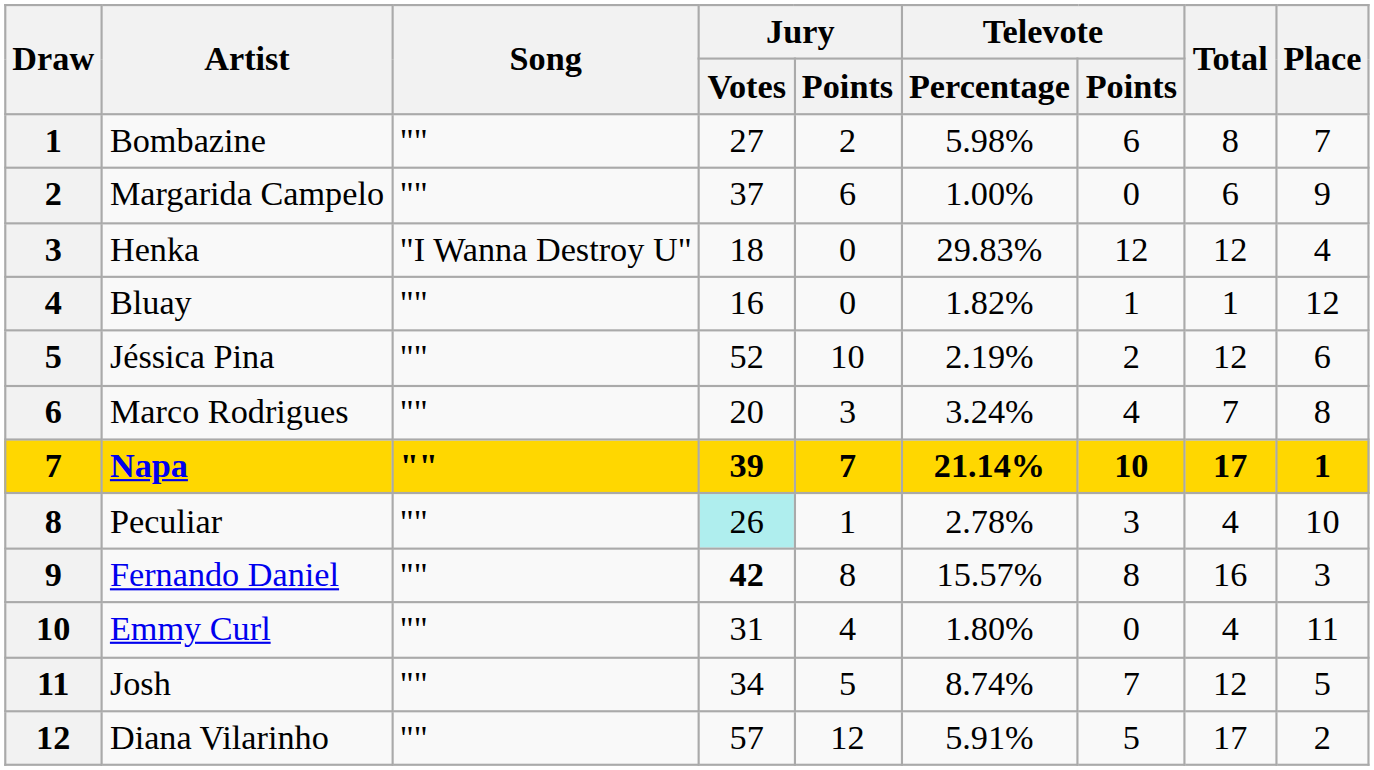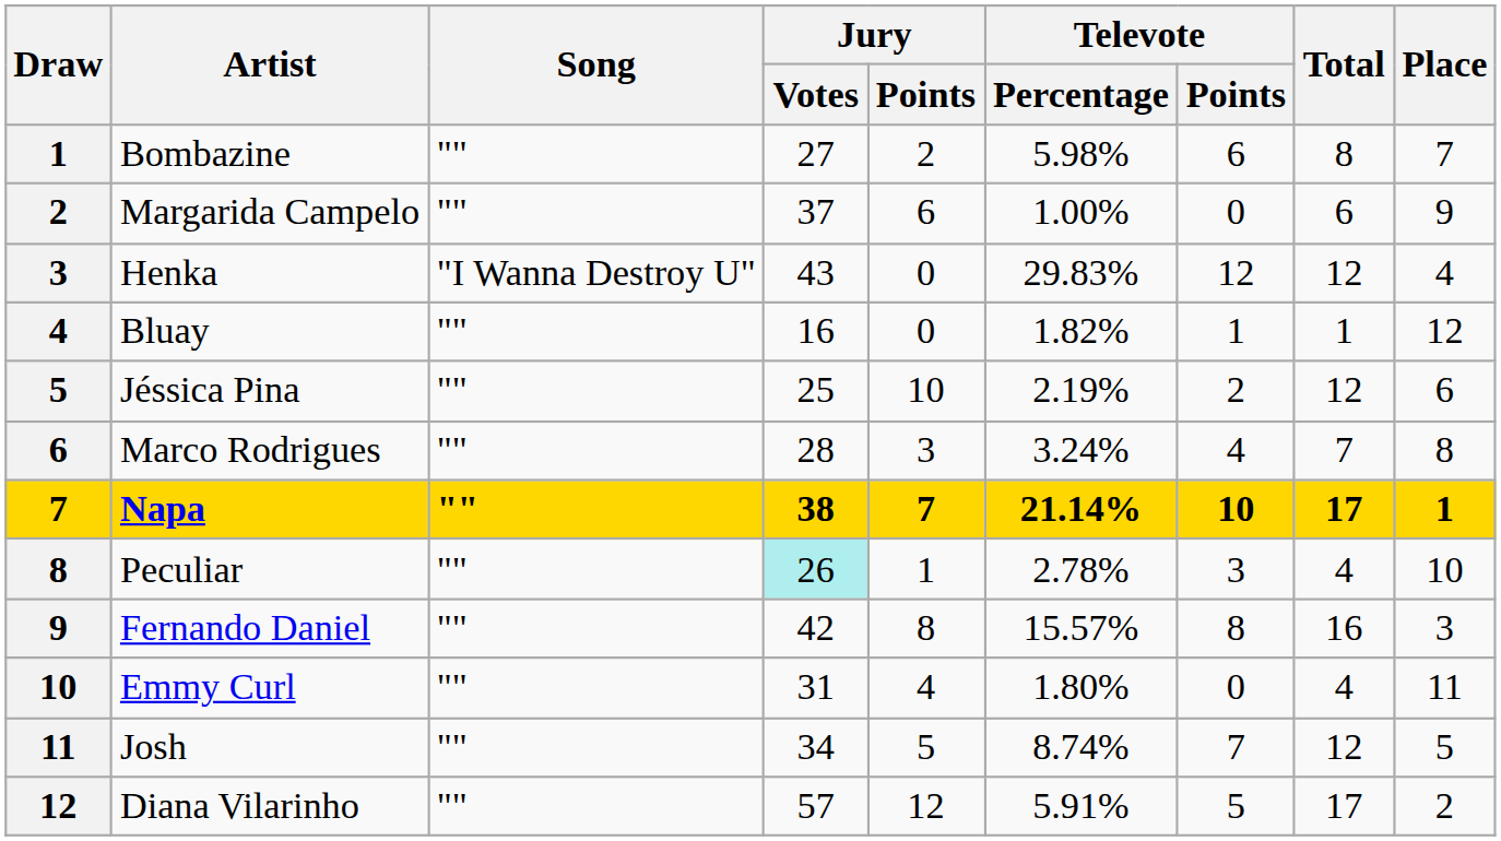 <table class="sortable wikitable plainrowheaders" style="margin: 1em auto 1em auto; text-align:center">
 <tr>
 <th rowspan="2">Draw</th>
 <th rowspan="2">Artist</th>
 <th rowspan="2">Song</th>
 <th colspan="2">Jury</th>
 <th colspan="2">Televote</th>
 <th rowspan="2">Total</th>
 <th rowspan="2">Place</th>
 </tr>
 <tr>
 <th>Votes</th>
 <th class="unsortable">Points</th>
 <th>Percentage</th>
 <th class="unsortable">Points</th>
 </tr>
 <tr>
 <th scope="row" style="text-align:center;">1</th>
 <td align="left">Bombazine</td>
 <td align="left">""</td>
 <td>27</td>
 <td>2</td>
 <td>5.98%</td>
 <td>6</td>
 <td>8</td>
 <td>7</td>
 </tr>
 <tr>
 <th scope="row" style="text-align:center;">2</th>
 <td align="left">Margarida Campelo</td>
 <td align="left">""</td>
 <td>37</td>
 <td>6</td>
 <td>1.00%</td>
 <td>0</td>
 <td>6</td>
 <td>9</td>
 </tr>
 <tr>
 <th scope="row" style="text-align:center;">3</th>
 <td align="left">Henka</td>
 <td align="left">"I Wanna Destroy U"</td>
-<td>18</td>
+<td>43</td>
 <td>0</td>
 <td>29.83%</td>
 <td>12</td>
 <td>12</td>
 <td>4</td>
 </tr>
 <tr>
 <th scope="row" style="text-align:center;">4</th>
 <td align="left">Bluay</td>
 <td align="left">""</td>
 <td>16</td>
 <td>0</td>
 <td>1.82%</td>
 <td>1</td>
 <td>1</td>
 <td>12</td>
 </tr>
 <tr>
 <th scope="row" style="text-align:center;">5</th>
 <td align="left">Jéssica Pina</td>
 <td align="left">""</td>
-<td>52</td>
+<td>25</td>
 <td>10</td>
 <td>2.19%</td>
 <td>2</td>
 <td>12</td>
 <td>6</td>
 </tr>
 <tr>
 <th scope="row" style="text-align:center;">6</th>
 <td align="left">Marco Rodrigues</td>
 <td align="left">""</td>
-<td>20</td>
+<td>28</td>
 <td>3</td>
 <td>3.24%</td>
 <td>4</td>
 <td>7</td>
 <td>8</td>
 </tr>
 <tr style="font-weight:bold; background:gold;">
 <th scope="row" style="text-align:center; font-weight:bold; background:gold;">7</th>
 <td align="left"><a href='#'>Napa</a></td>
 <td align="left">""</td>
-<td>39</td>
+<td>38</td>
 <td>7</td>
 <td>21.14%</td>
 <td>10</td>
 <td>17</td>
 <td>1</td>
 </tr>
 <tr>
 <th scope="row" style="text-align:center;">8</th>
 <td align="left">Peculiar</td>
 <td align="left">""</td>
 <td style="background: paleturquoise;">26</td>
 <td>1</td>
 <td>2.78%</td>
 <td>3</td>
 <td>4</td>
 <td>10</td>
 </tr>
 <tr>
 <th scope="row" style="text-align:center;">9</th>
 <td align="left"><a href='#'>Fernando Daniel</a></td>
 <td align="left">""</td>
-<td><strong>42</strong></td>
+<td>42</td>
 <td>8</td>
 <td>15.57%</td>
 <td>8</td>
 <td>16</td>
 <td>3</td>
 </tr>
 <tr>
 <th scope="row" style="text-align:center;">10</th>
 <td align="left"><a href='#'>Emmy Curl</a></td>
 <td align="left">""</td>
 <td>31</td>
 <td>4</td>
 <td>1.80%</td>
 <td>0</td>
 <td>4</td>
 <td>11</td>
 </tr>
 <tr>
 <th scope="row" style="text-align:center;">11</th>
 <td align="left">Josh</td>
 <td align="left">""</td>
 <td>34</td>
 <td>5</td>
 <td>8.74%</td>
 <td>7</td>
 <td>12</td>
 <td>5</td>
 </tr>
 <tr>
 <th scope="row" style="text-align:center;">12</th>
 <td align="left">Diana Vilarinho</td>
 <td align="left">""</td>
 <td>57</td>
 <td>12</td>
 <td>5.91%</td>
 <td>5</td>
 <td>17</td>
 <td>2</td>
 </tr>
 </table>
